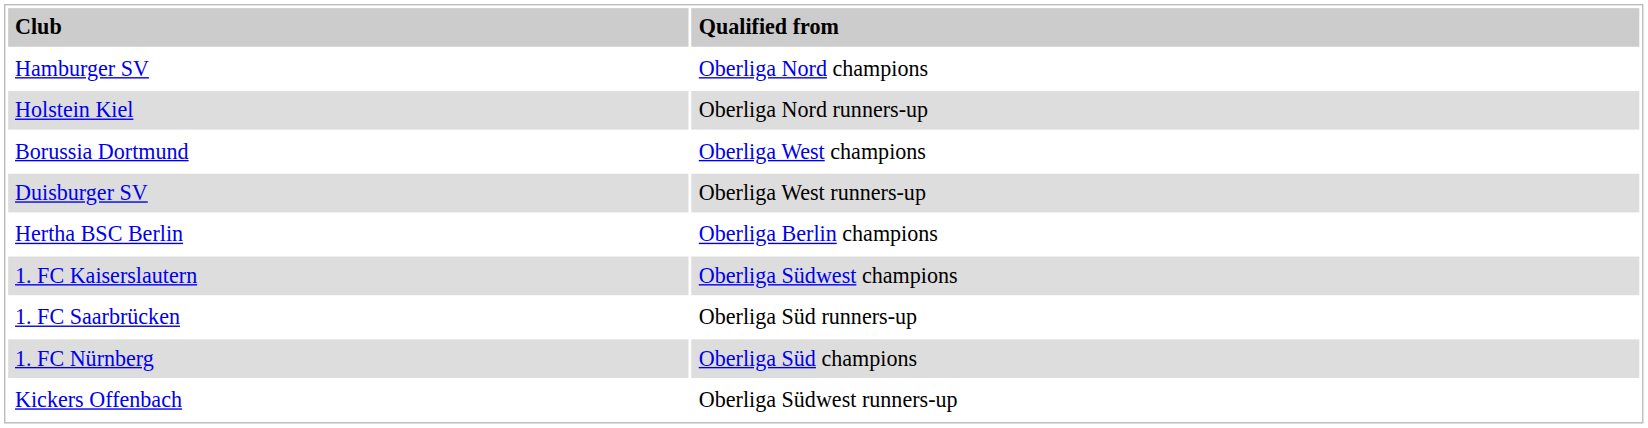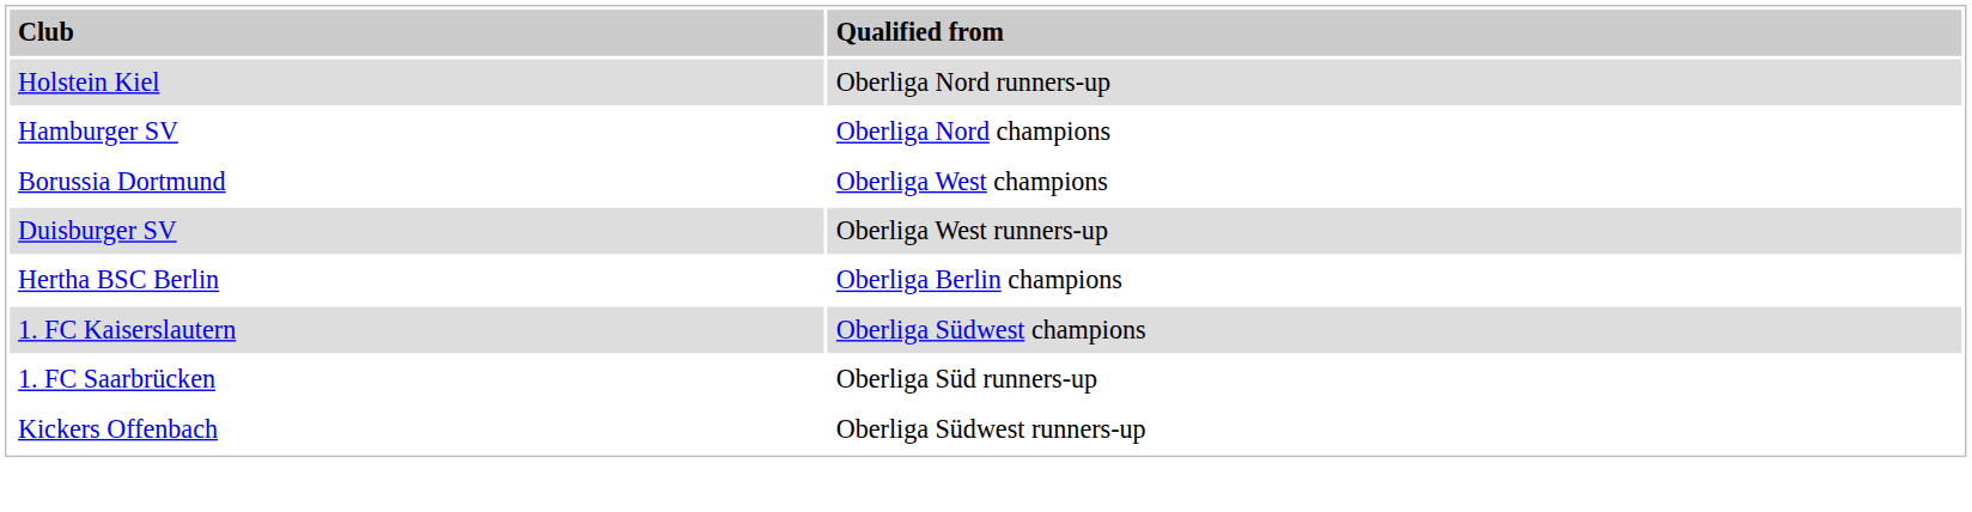 <table style="border:1px solid #bbb;background:#fff;" cellpadding="5" cellspacing="2" width="75%">
 <tr style="background:#ccc;font-weight:bold">
 <td>Club</td>
 <td>Qualified from</td>
 </tr>
+<tr style="background:#ddd">
+<td><a href='#'>Holstein Kiel</a></td>
+<td>Oberliga Nord runners-up</td>
+</tr>
 <tr>
 <td><a href='#'>Hamburger SV</a></td>
 <td><a href='#'>Oberliga Nord</a> champions</td>
-</tr>
-<tr style="background:#ddd">
-<td><a href='#'>Holstein Kiel</a></td>
-<td>Oberliga Nord runners-up</td>
 </tr>
 <tr>
 <td><a href='#'>Borussia Dortmund</a></td>
 <td><a href='#'>Oberliga West</a> champions</td>
 </tr>
 <tr style="background:#ddd">
 <td><a href='#'>Duisburger SV</a></td>
 <td>Oberliga West runners-up</td>
 </tr>
 <tr>
 <td><a href='#'>Hertha BSC Berlin</a></td>
 <td><a href='#'>Oberliga Berlin</a> champions</td>
 </tr>
 <tr style="background:#ddd">
 <td><a href='#'>1. FC Kaiserslautern</a></td>
 <td><a href='#'>Oberliga Südwest</a> champions</td>
 </tr>
 <tr>
 <td><a href='#'>1. FC Saarbrücken</a></td>
 <td>Oberliga Süd runners-up</td>
 </tr>
-<tr style="background:#ddd">
-<td><a href='#'>1. FC Nürnberg</a></td>
-<td><a href='#'>Oberliga Süd</a> champions</td>
-</tr>
 <tr>
 <td><a href='#'>Kickers Offenbach</a></td>
 <td>Oberliga Südwest runners-up</td>
 </tr>
 </table>
